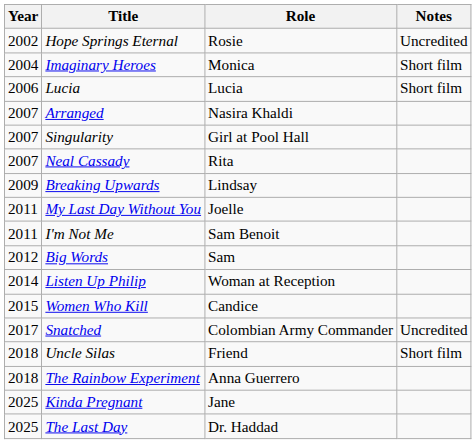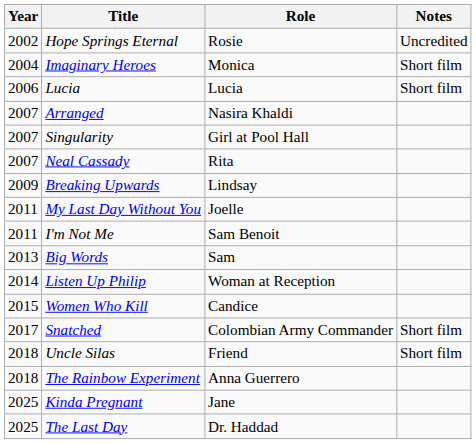 <table class="wikitable sortable">
 <tr>
 <th>Year</th>
 <th>Title</th>
 <th>Role</th>
 <th class="unsortable">Notes</th>
 </tr>
 <tr>
 <td>2002</td>
 <td><em>Hope Springs Eternal</em></td>
 <td>Rosie</td>
 <td>Uncredited</td>
 </tr>
 <tr>
 <td>2004</td>
 <td><em><a href='#'>Imaginary Heroes</a></em></td>
 <td>Monica</td>
 <td>Short film</td>
 </tr>
 <tr>
 <td>2006</td>
 <td><em>Lucia</em></td>
 <td>Lucia</td>
 <td>Short film</td>
 </tr>
 <tr>
 <td>2007</td>
 <td><em><a href='#'>Arranged</a></em></td>
 <td>Nasira Khaldi</td>
 <td></td>
 </tr>
 <tr>
 <td>2007</td>
 <td><em>Singularity</em></td>
 <td>Girl at Pool Hall</td>
 <td></td>
 </tr>
 <tr>
 <td>2007</td>
 <td><em><a href='#'>Neal Cassady</a></em></td>
 <td>Rita</td>
 <td></td>
 </tr>
 <tr>
 <td>2009</td>
 <td><em><a href='#'>Breaking Upwards</a></em></td>
 <td>Lindsay</td>
 <td></td>
 </tr>
 <tr>
 <td>2011</td>
 <td><em><a href='#'>My Last Day Without You</a></em></td>
 <td>Joelle</td>
 <td></td>
 </tr>
 <tr>
 <td>2011</td>
 <td><em>I'm Not Me</em></td>
 <td>Sam Benoit</td>
 <td></td>
 </tr>
 <tr>
-<td>2012</td>
+<td>2013</td>
 <td><em><a href='#'>Big Words</a></em></td>
 <td>Sam</td>
 <td></td>
 </tr>
 <tr>
 <td>2014</td>
 <td><em><a href='#'>Listen Up Philip</a></em></td>
 <td>Woman at Reception</td>
 <td></td>
 </tr>
 <tr>
 <td>2015</td>
 <td><em><a href='#'>Women Who Kill</a></em></td>
 <td>Candice</td>
 <td></td>
 </tr>
 <tr>
 <td>2017</td>
 <td><em><a href='#'>Snatched</a></em></td>
 <td>Colombian Army Commander</td>
-<td>Uncredited</td>
+<td>Short film</td>
 </tr>
 <tr>
 <td>2018</td>
 <td><em>Uncle Silas</em></td>
 <td>Friend</td>
 <td>Short film</td>
 </tr>
 <tr>
 <td>2018</td>
 <td><em><a href='#'>The Rainbow Experiment</a></em></td>
 <td>Anna Guerrero</td>
 <td></td>
 </tr>
 <tr>
 <td>2025</td>
 <td><em><a href='#'>Kinda Pregnant</a></em></td>
 <td>Jane</td>
 <td></td>
 </tr>
 <tr>
 <td>2025</td>
 <td><em><a href='#'>The Last Day</a></em></td>
 <td>Dr. Haddad</td>
 <td></td>
 </tr>
 </table>
